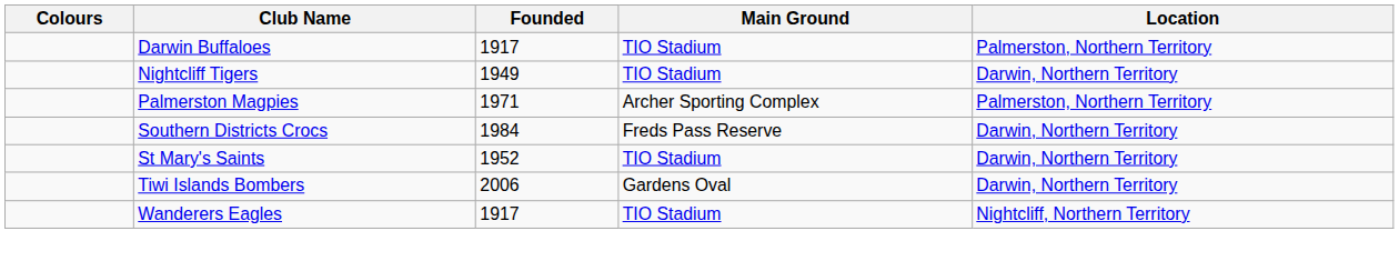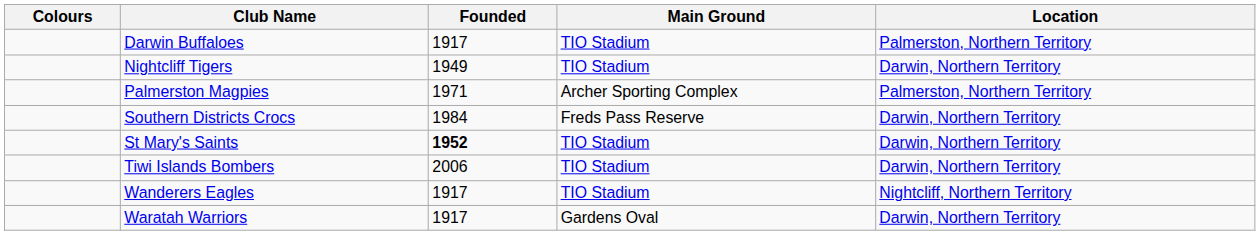 <table class="wikitable" style="width:100%">
 <tr>
 <th>Colours</th>
 <th>Club Name</th>
 <th>Founded</th>
 <th>Main Ground</th>
 <th>Location</th>
 </tr>
 <tr>
 <td></td>
 <td><a href='#'>Darwin Buffaloes</a></td>
 <td>1917</td>
 <td><a href='#'>TIO Stadium</a></td>
 <td><a href='#'>Palmerston, Northern Territory</a></td>
 </tr>
 <tr>
 <td></td>
 <td><a href='#'>Nightcliff Tigers</a></td>
 <td>1949</td>
 <td><a href='#'>TIO Stadium</a></td>
 <td><a href='#'>Darwin, Northern Territory</a></td>
 </tr>
 <tr>
 <td></td>
 <td><a href='#'>Palmerston Magpies</a></td>
 <td>1971</td>
 <td>Archer Sporting Complex</td>
 <td><a href='#'>Palmerston, Northern Territory</a></td>
 </tr>
 <tr>
 <td></td>
 <td><a href='#'>Southern Districts Crocs</a></td>
 <td>1984</td>
 <td>Freds Pass Reserve</td>
 <td><a href='#'>Darwin, Northern Territory</a></td>
 </tr>
 <tr>
 <td></td>
 <td><a href='#'>St Mary's Saints</a></td>
-<td>1952</td>
+<td><strong>1952</strong></td>
 <td><a href='#'>TIO Stadium</a></td>
 <td><a href='#'>Darwin, Northern Territory</a></td>
 </tr>
 <tr>
 <td></td>
 <td><a href='#'>Tiwi Islands Bombers</a></td>
 <td>2006</td>
-<td>Gardens Oval</td>
+<td><a href='#'>TIO Stadium</a></td>
 <td><a href='#'>Darwin, Northern Territory</a></td>
 </tr>
 <tr>
 <td></td>
 <td><a href='#'>Wanderers Eagles</a></td>
 <td>1917</td>
 <td><a href='#'>TIO Stadium</a></td>
 <td><a href='#'>Nightcliff, Northern Territory</a></td>
 </tr>
+<tr>
+<td></td>
+<td><a href='#'>Waratah Warriors</a></td>
+<td>1917</td>
+<td>Gardens Oval</td>
+<td><a href='#'>Darwin, Northern Territory</a></td>
+</tr>
 </table>
